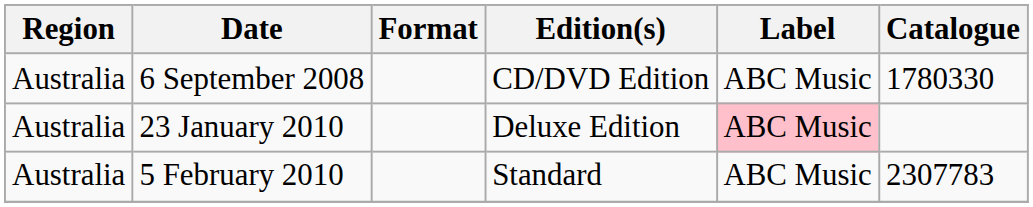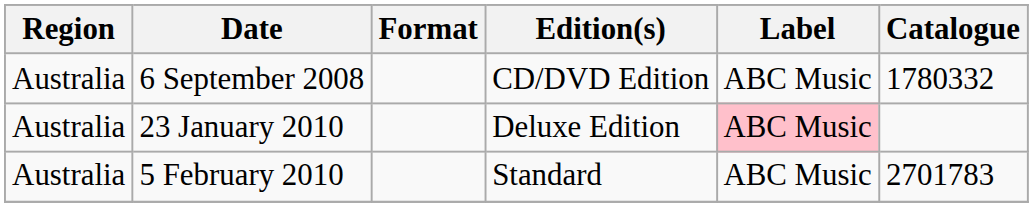 <table class="wikitable plainrowheaders">
 <tr>
 <th scope="col">Region</th>
 <th scope="col">Date</th>
 <th scope="col">Format</th>
 <th scope="col">Edition(s)</th>
 <th scope="col">Label</th>
 <th scope="col">Catalogue</th>
 </tr>
 <tr>
 <td>Australia</td>
 <td>6 September 2008 </td>
 <td></td>
 <td>CD/DVD Edition</td>
 <td>ABC Music</td>
-<td>1780330</td>
+<td>1780332</td>
 </tr>
 <tr>
 <td>Australia</td>
 <td>23 January 2010 </td>
 <td></td>
 <td>Deluxe Edition</td>
 <td style="background: pink;">ABC Music</td>
 <td></td>
 </tr>
 <tr>
 <td>Australia</td>
 <td>5 February 2010 </td>
 <td></td>
 <td>Standard</td>
 <td>ABC Music</td>
-<td>2307783</td>
+<td>2701783</td>
 </tr>
 <tr>
 </tr>
 </table>
